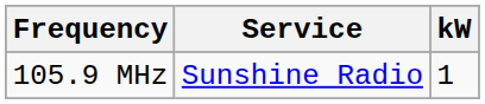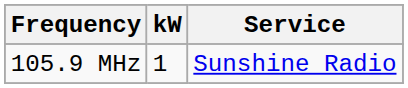 <table class="wikitable sortable">
 <tr>
 <th>Frequency</th>
+<th>kW</th>
 <th>Service</th>
-<th>kW</th>
 </tr>
 <tr>
 <td>105.9 MHz</td>
+<td>1</td>
 <td><a href='#'>Sunshine Radio</a></td>
-<td>1</td>
 </tr>
 </table>
